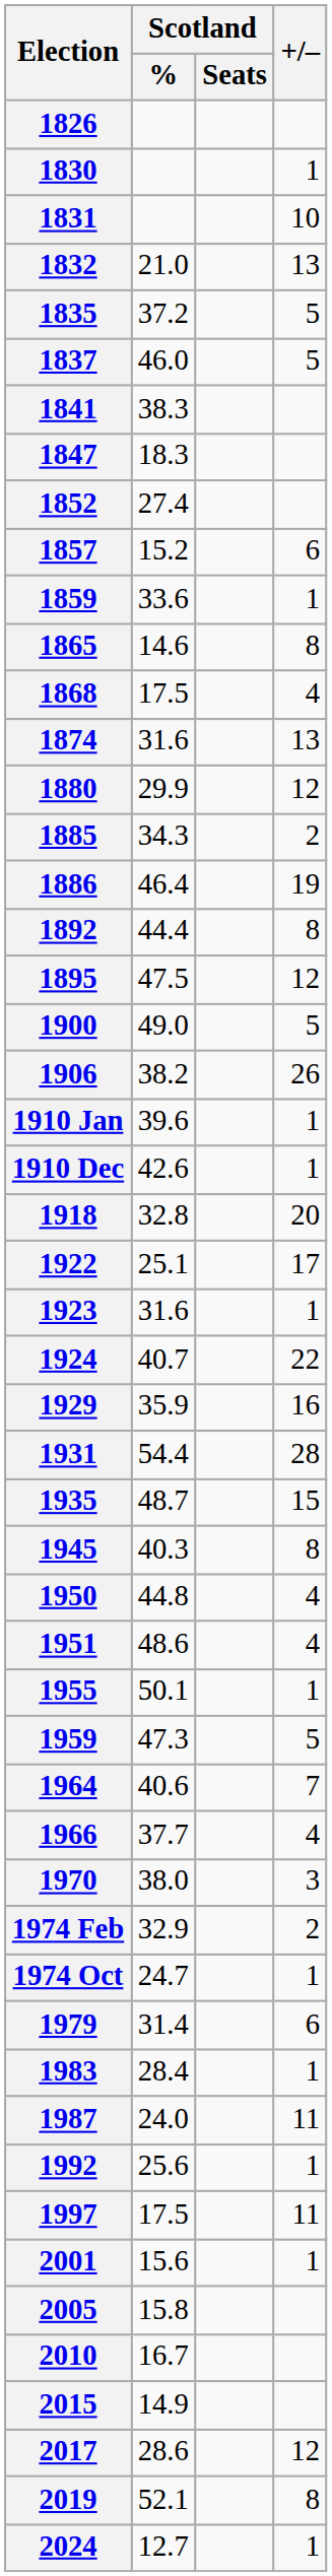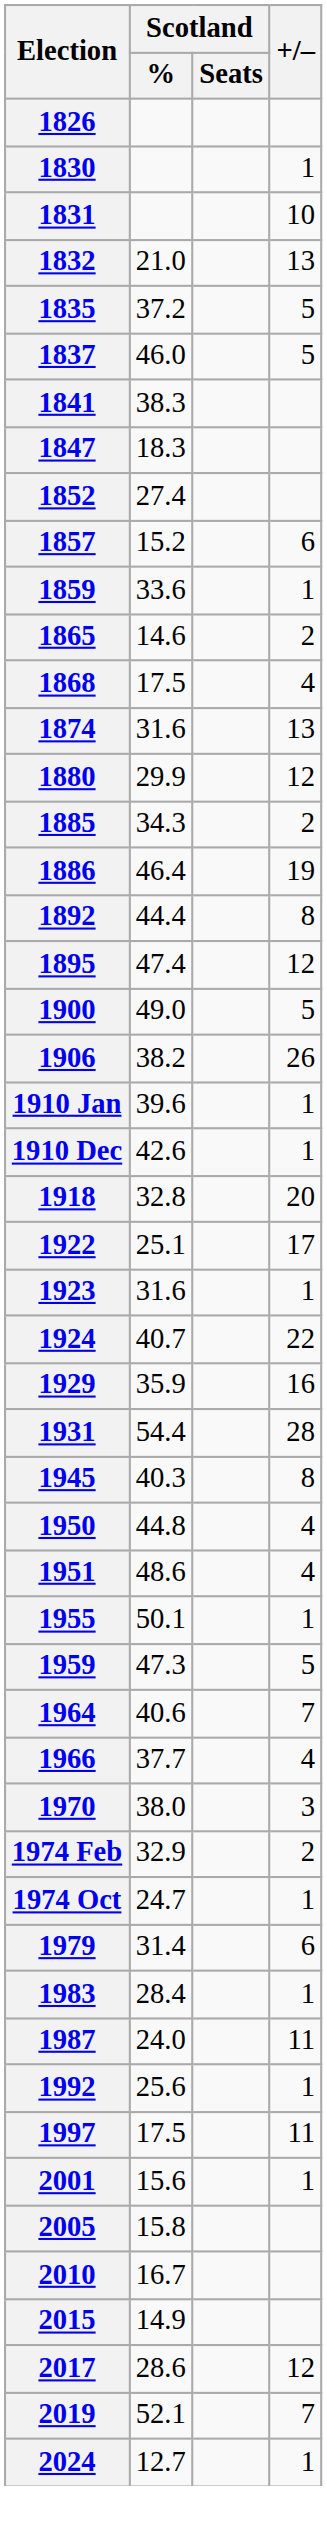 <table class="wikitable sortable" style="text-align:right; font-size:86%">
 <tr>
 <th rowspan=2>Election</th>
 <th colspan=2>Scotland</th>
 <th rowspan=2>+/–</th>
 </tr>
 <tr>
 <th>%</th>
 <th>Seats</th>
 </tr>
 <tr>
 <th><a href='#'>1826</a></th>
 <td></td>
 <td></td>
 <td></td>
 </tr>
 <tr>
 <th><a href='#'>1830</a></th>
 <td></td>
 <td></td>
 <td> 1</td>
 </tr>
 <tr>
 <th><a href='#'>1831</a></th>
 <td></td>
 <td></td>
 <td> 10</td>
 </tr>
 <tr>
 <th><a href='#'>1832</a></th>
 <td>21.0</td>
 <td></td>
 <td> 13</td>
 </tr>
 <tr>
 <th><a href='#'>1835</a></th>
 <td>37.2</td>
 <td></td>
 <td> 5</td>
 </tr>
 <tr>
 <th><a href='#'>1837</a></th>
 <td>46.0</td>
 <td></td>
 <td> 5</td>
 </tr>
 <tr>
 <th><a href='#'>1841</a></th>
 <td>38.3</td>
 <td></td>
 <td></td>
 </tr>
 <tr>
 <th><a href='#'>1847</a></th>
 <td>18.3</td>
 <td></td>
 <td></td>
 </tr>
 <tr>
 <th><a href='#'>1852</a></th>
 <td>27.4</td>
 <td></td>
 <td></td>
 </tr>
 <tr>
 <th><a href='#'>1857</a></th>
 <td>15.2</td>
 <td></td>
 <td> 6</td>
 </tr>
 <tr>
 <th><a href='#'>1859</a></th>
 <td>33.6</td>
 <td></td>
 <td> 1</td>
 </tr>
 <tr>
 <th><a href='#'>1865</a></th>
 <td>14.6</td>
 <td></td>
-<td> 8</td>
+<td> 2</td>
 </tr>
 <tr>
 <th><a href='#'>1868</a></th>
 <td>17.5</td>
 <td></td>
 <td> 4</td>
 </tr>
 <tr>
 <th><a href='#'>1874</a></th>
 <td>31.6</td>
 <td></td>
 <td> 13</td>
 </tr>
 <tr>
 <th><a href='#'>1880</a></th>
 <td>29.9</td>
 <td></td>
 <td> 12</td>
 </tr>
 <tr>
 <th><a href='#'>1885</a></th>
 <td>34.3</td>
 <td></td>
 <td> 2</td>
 </tr>
 <tr>
 <th><a href='#'>1886</a></th>
 <td>46.4</td>
 <td></td>
 <td> 19</td>
 </tr>
 <tr>
 <th><a href='#'>1892</a></th>
 <td>44.4</td>
 <td></td>
 <td> 8</td>
 </tr>
 <tr>
 <th><a href='#'>1895</a></th>
-<td>47.5</td>
+<td>47.4</td>
 <td></td>
 <td> 12</td>
 </tr>
 <tr>
 <th><a href='#'>1900</a></th>
 <td>49.0</td>
 <td></td>
 <td> 5</td>
 </tr>
 <tr>
 <th><a href='#'>1906</a></th>
 <td>38.2</td>
 <td></td>
 <td> 26</td>
 </tr>
 <tr>
 <th><a href='#'>1910 Jan</a></th>
 <td>39.6</td>
 <td></td>
 <td> 1</td>
 </tr>
 <tr>
 <th><a href='#'>1910 Dec</a></th>
 <td>42.6</td>
 <td></td>
 <td> 1</td>
 </tr>
 <tr>
 <th><a href='#'>1918</a></th>
 <td>32.8</td>
 <td></td>
 <td> 20</td>
 </tr>
 <tr>
 <th><a href='#'>1922</a></th>
 <td>25.1</td>
 <td></td>
 <td> 17</td>
 </tr>
 <tr>
 <th><a href='#'>1923</a></th>
 <td>31.6</td>
 <td></td>
 <td> 1</td>
 </tr>
 <tr>
 <th><a href='#'>1924</a></th>
 <td>40.7</td>
 <td></td>
 <td> 22</td>
 </tr>
 <tr>
 <th><a href='#'>1929</a></th>
 <td>35.9</td>
 <td></td>
 <td> 16</td>
 </tr>
 <tr>
 <th><a href='#'>1931</a></th>
 <td>54.4</td>
 <td></td>
 <td> 28</td>
-</tr>
-<tr>
-<th><a href='#'>1935</a></th>
-<td>48.7</td>
-<td></td>
-<td> 15</td>
 </tr>
 <tr>
 <th><a href='#'>1945</a></th>
 <td>40.3</td>
 <td></td>
 <td> 8</td>
 </tr>
 <tr>
 <th><a href='#'>1950</a></th>
 <td>44.8</td>
 <td></td>
 <td> 4</td>
 </tr>
 <tr>
 <th><a href='#'>1951</a></th>
 <td>48.6</td>
 <td></td>
 <td> 4</td>
 </tr>
 <tr>
 <th><a href='#'>1955</a></th>
 <td>50.1</td>
 <td></td>
 <td> 1</td>
 </tr>
 <tr>
 <th><a href='#'>1959</a></th>
 <td>47.3</td>
 <td></td>
 <td> 5</td>
 </tr>
 <tr>
 <th><a href='#'>1964</a></th>
 <td>40.6</td>
 <td></td>
 <td> 7</td>
 </tr>
 <tr>
 <th><a href='#'>1966</a></th>
 <td>37.7</td>
 <td></td>
 <td> 4</td>
 </tr>
 <tr>
 <th><a href='#'>1970</a></th>
 <td>38.0</td>
 <td></td>
 <td> 3</td>
 </tr>
 <tr>
 <th><a href='#'>1974 Feb</a></th>
 <td>32.9</td>
 <td></td>
 <td> 2</td>
 </tr>
 <tr>
 <th><a href='#'>1974 Oct</a></th>
 <td>24.7</td>
 <td></td>
 <td> 1</td>
 </tr>
 <tr>
 <th><a href='#'>1979</a></th>
 <td>31.4</td>
 <td></td>
 <td> 6</td>
 </tr>
 <tr>
 <th><a href='#'>1983</a></th>
 <td>28.4</td>
 <td></td>
 <td> 1</td>
 </tr>
 <tr>
 <th><a href='#'>1987</a></th>
 <td>24.0</td>
 <td></td>
 <td> 11</td>
 </tr>
 <tr>
 <th><a href='#'>1992</a></th>
 <td>25.6</td>
 <td></td>
 <td> 1</td>
 </tr>
 <tr>
 <th><a href='#'>1997</a></th>
 <td>17.5</td>
 <td></td>
 <td> 11</td>
 </tr>
 <tr>
 <th><a href='#'>2001</a></th>
 <td>15.6</td>
 <td></td>
 <td> 1</td>
 </tr>
 <tr>
 <th><a href='#'>2005</a></th>
 <td>15.8</td>
 <td></td>
 <td></td>
 </tr>
 <tr>
 <th><a href='#'>2010</a></th>
 <td>16.7</td>
 <td></td>
 <td></td>
 </tr>
 <tr>
 <th><a href='#'>2015</a></th>
 <td>14.9</td>
 <td></td>
 <td></td>
 </tr>
 <tr>
 <th><a href='#'>2017</a></th>
 <td>28.6</td>
 <td></td>
 <td> 12</td>
 </tr>
 <tr>
 <th><a href='#'>2019</a></th>
 <td>52.1</td>
 <td></td>
-<td> 8</td>
+<td> 7</td>
 </tr>
 <tr>
 <th><a href='#'>2024</a></th>
 <td>12.7</td>
 <td></td>
 <td> 1</td>
 </tr>
 </table>
